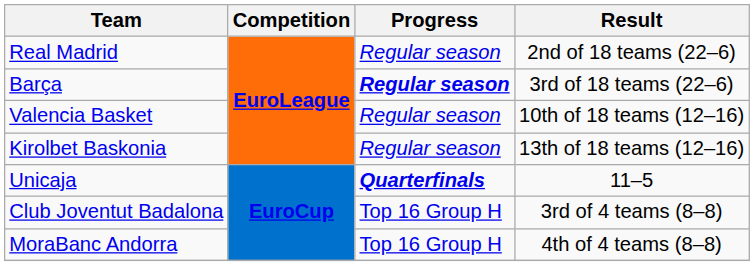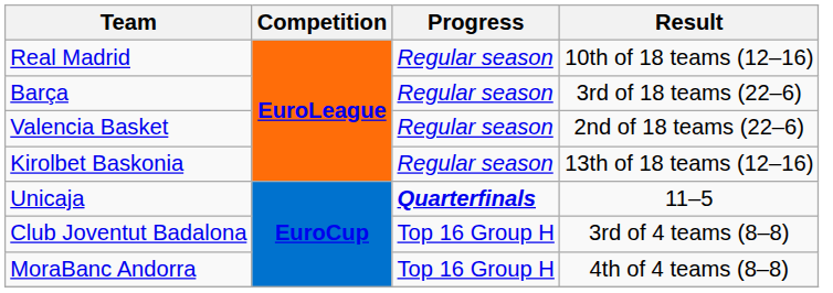 <table class="wikitable sortable">
 <tr>
 <th>Team</th>
 <th>Competition</th>
 <th>Progress</th>
 <th>Result</th>
 </tr>
 <tr>
 <td><a href='#'>Real Madrid</a></td>
 <td rowspan="4" style="background:#ff6d09;color:#ffffff;text-align:center"><strong><a href='#'><span>EuroLeague</span></a></strong></td>
 <td><em><a href='#'>Regular season</a></em></td>
-<td style="text-align:center">2nd of 18 teams (22–6)</td>
+<td style="text-align:center">10th of 18 teams (12–16)</td>
 </tr>
 <tr>
 <td><a href='#'>Barça</a></td>
-<td><strong><em><a href='#'>Regular season</a></em></strong></td>
+<td><em><a href='#'>Regular season</a></em></td>
 <td style="text-align:center">3rd of 18 teams (22–6)</td>
 </tr>
 <tr>
 <td><a href='#'>Valencia Basket</a></td>
 <td><em><a href='#'>Regular season</a></em></td>
-<td style="text-align:center">10th of 18 teams (12–16)</td>
+<td style="text-align:center">2nd of 18 teams (22–6)</td>
 </tr>
 <tr>
 <td><a href='#'>Kirolbet Baskonia</a></td>
 <td><em><a href='#'>Regular season</a></em></td>
 <td style="text-align:center">13th of 18 teams (12–16)</td>
 </tr>
 <tr>
 <td><a href='#'>Unicaja</a></td>
 <td rowspan="3" style="background-color:#0072CE;color:white;text-align:center"><strong><a href='#'><span>EuroCup</span></a></strong></td>
 <td><strong><em><a href='#'>Quarterfinals</a></em></strong></td>
 <td style="text-align:center">11–5</td>
 </tr>
 <tr>
 <td><a href='#'>Club Joventut Badalona</a></td>
 <td><a href='#'>Top 16 Group H</a></td>
 <td style="text-align:center">3rd of 4 teams (8–8)</td>
 </tr>
 <tr>
 <td><a href='#'>MoraBanc Andorra</a></td>
 <td><a href='#'>Top 16 Group H</a></td>
 <td style="text-align:center">4th of 4 teams (8–8)</td>
 </tr>
 <tr>
 </tr>
 </table>
